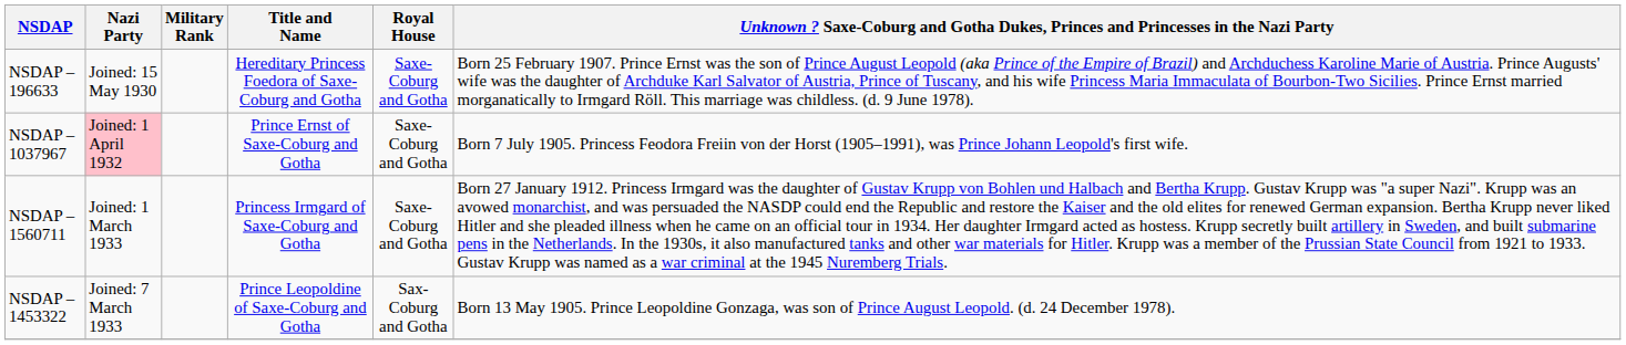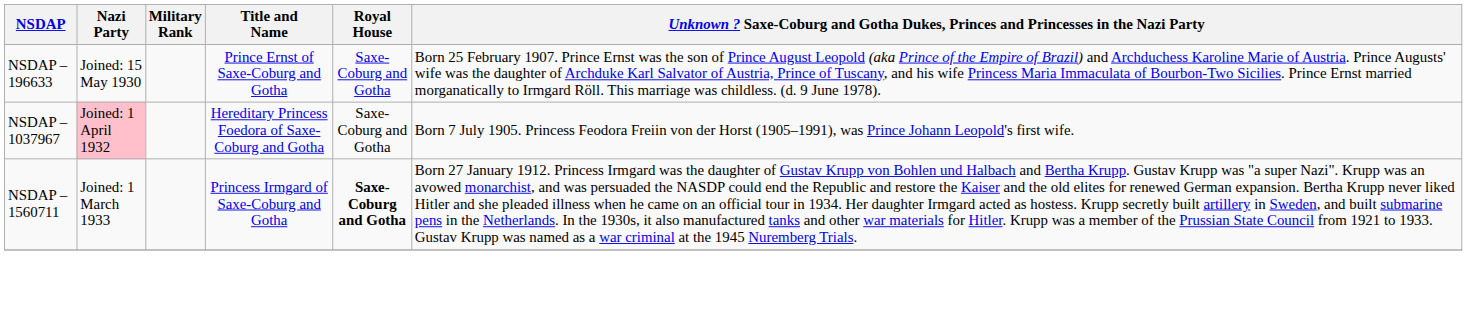 <table class="wikitable">
 <tr>
 <th><a href='#'>NSDAP</a></th>
 <th>Nazi Party</th>
 <th>Military<br>Rank</th>
 <th>Title and<br>Name</th>
 <th>Royal<br>House</th>
 <th> <em><a href='#'>Unknown ?</a></em> Saxe-Coburg and Gotha Dukes, Princes and Princesses in the Nazi Party</th>
 </tr>
 <tr>
 <td>NSDAP – 196633</td>
 <td>Joined: 15 May 1930</td>
 <td></td>
-<td align="center"><a href='#'>Hereditary Princess Foedora of Saxe-Coburg and Gotha</a></td>
+<td align="center"><a href='#'>Prince Ernst of Saxe-Coburg and Gotha</a></td>
 <td align="center"> <a href='#'>Saxe-Coburg and Gotha</a></td>
 <td>Born 25 February 1907. Prince Ernst was the son of <a href='#'>Prince August Leopold</a> <em>(aka <a href='#'>Prince of the Empire of Brazil</a>)</em> and <a href='#'>Archduchess Karoline Marie of Austria</a>. Prince Augusts' wife was the daughter of <a href='#'>Archduke Karl Salvator of Austria, Prince of Tuscany</a>, and his wife <a href='#'>Princess Maria Immaculata of Bourbon-Two Sicilies</a>. Prince Ernst married morganatically to Irmgard Röll. This marriage was childless. (d. 9 June 1978).</td>
 </tr>
 <tr>
 <td>NSDAP – 1037967</td>
 <td style="background: pink;">Joined: 1 April 1932</td>
 <td></td>
-<td align="center"><a href='#'>Prince Ernst of Saxe-Coburg and Gotha</a></td>
+<td align="center"><a href='#'>Hereditary Princess Foedora of Saxe-Coburg and Gotha</a></td>
 <td align="center"> Saxe-Coburg and Gotha</td>
 <td>Born 7 July 1905. Princess Feodora Freiin von der Horst (1905–1991), was <a href='#'>Prince Johann Leopold</a>'s first wife.</td>
 </tr>
 <tr>
 <td>NSDAP – 1560711</td>
 <td>Joined: 1 March 1933</td>
 <td></td>
 <td align="center"><a href='#'>Princess Irmgard of Saxe-Coburg and Gotha</a></td>
-<td align="center"> Saxe-Coburg and Gotha</td>
+<td align="center"><strong> Saxe-Coburg and Gotha</strong></td>
 <td> Born 27 January 1912. Princess Irmgard was the daughter of <a href='#'>Gustav Krupp von Bohlen und Halbach</a> and <a href='#'>Bertha Krupp</a>. Gustav Krupp was "a super Nazi". Krupp was an avowed <a href='#'>monarchist</a>, and was persuaded the NASDP could end the Republic and restore the <a href='#'>Kaiser</a> and the old elites for renewed German expansion. Bertha Krupp never liked Hitler and she pleaded illness when he came on an official tour in 1934. Her daughter Irmgard acted as hostess. Krupp secretly built <a href='#'>artillery</a> in <a href='#'>Sweden</a>, and built <a href='#'>submarine pens</a> in the <a href='#'>Netherlands</a>. In the 1930s, it also manufactured <a href='#'>tanks</a> and other <a href='#'>war materials</a> for <a href='#'>Hitler</a>. Krupp was a member of the <a href='#'>Prussian State Council</a> from 1921 to 1933. Gustav Krupp was named as a <a href='#'>war criminal</a> at the 1945 <a href='#'>Nuremberg Trials</a>.</td>
-</tr>
-<tr>
-<td>NSDAP – 1453322</td>
-<td>Joined: 7 March 1933</td>
-<td></td>
-<td align="center"><a href='#'>Prince Leopoldine of Saxe-Coburg and Gotha</a></td>
-<td align="center"> Sax-Coburg and Gotha</td>
-<td>Born 13 May 1905. Prince Leopoldine Gonzaga, was son of <a href='#'>Prince August Leopold</a>. (d. 24 December 1978).</td>
 </tr>
 <tr>
 </tr>
 </table>
